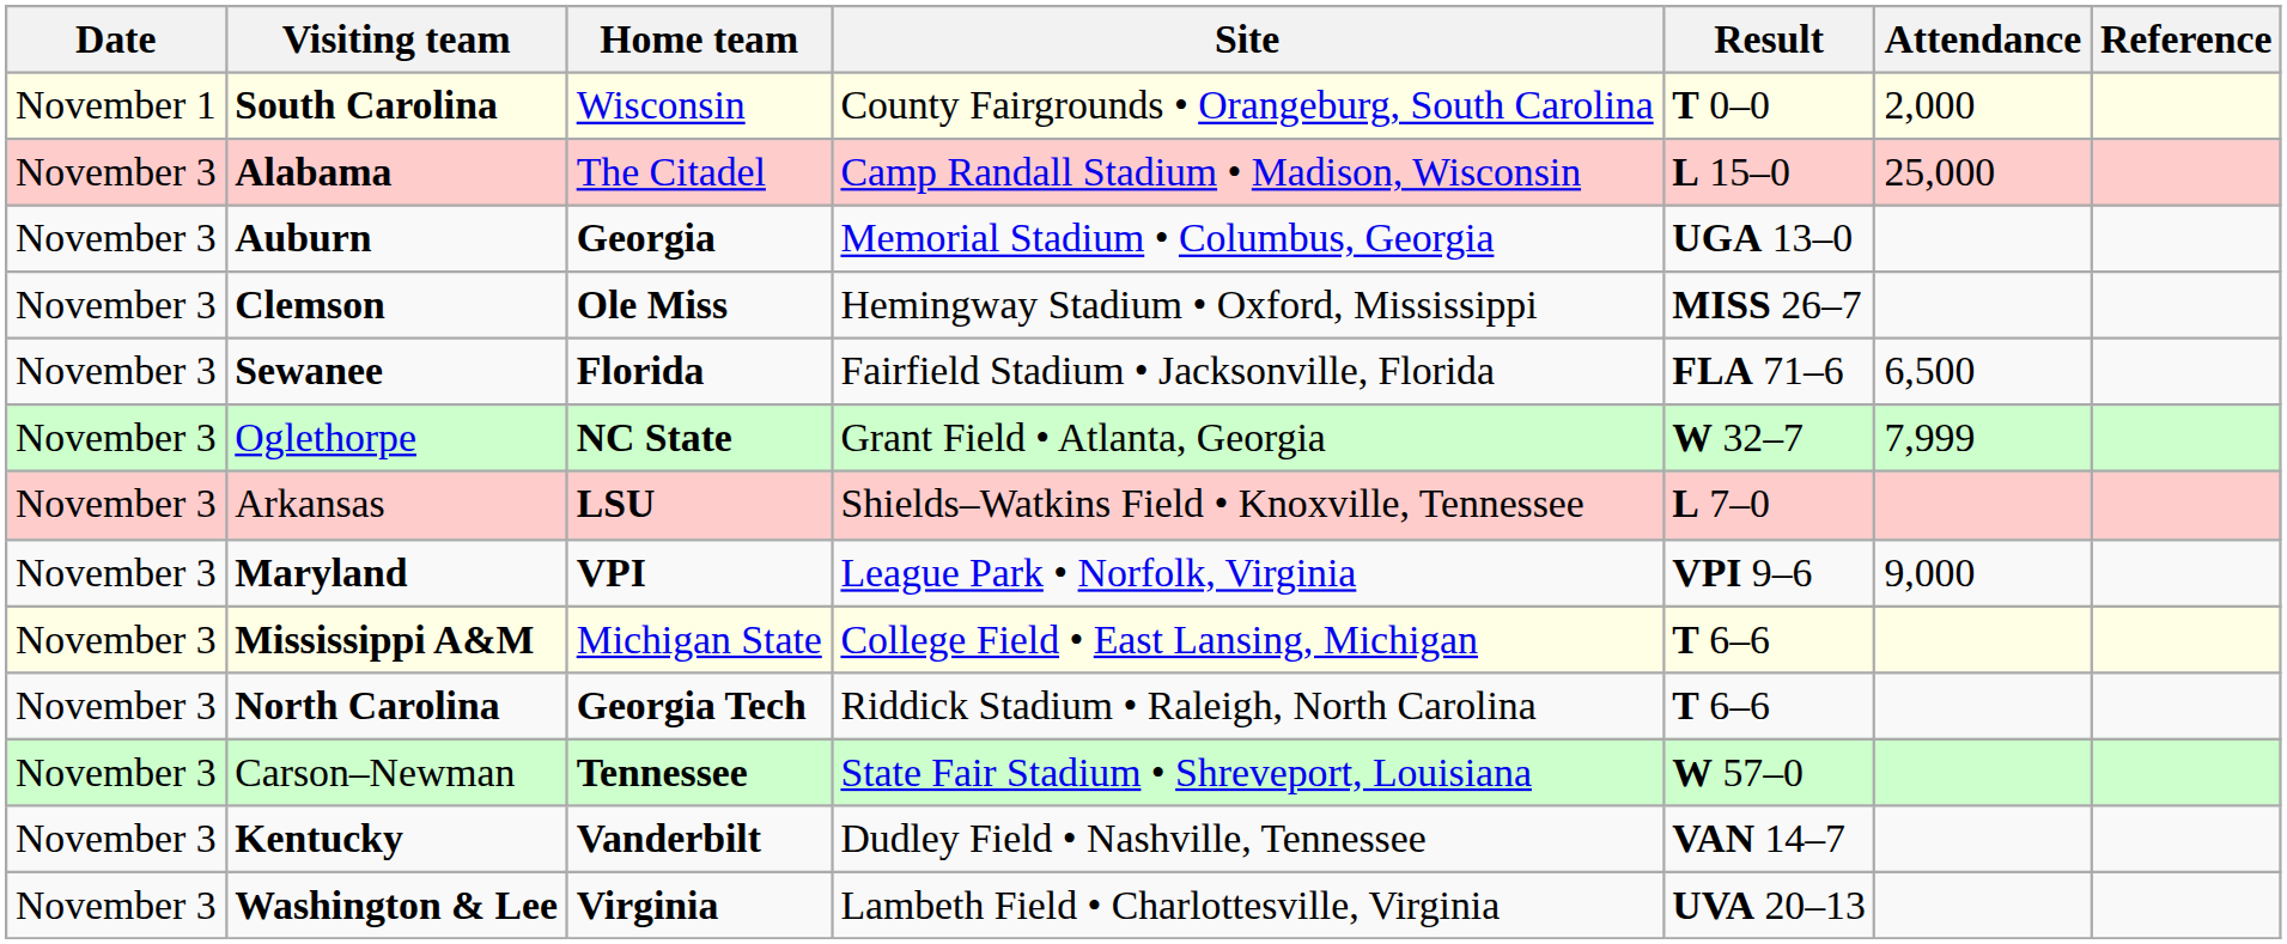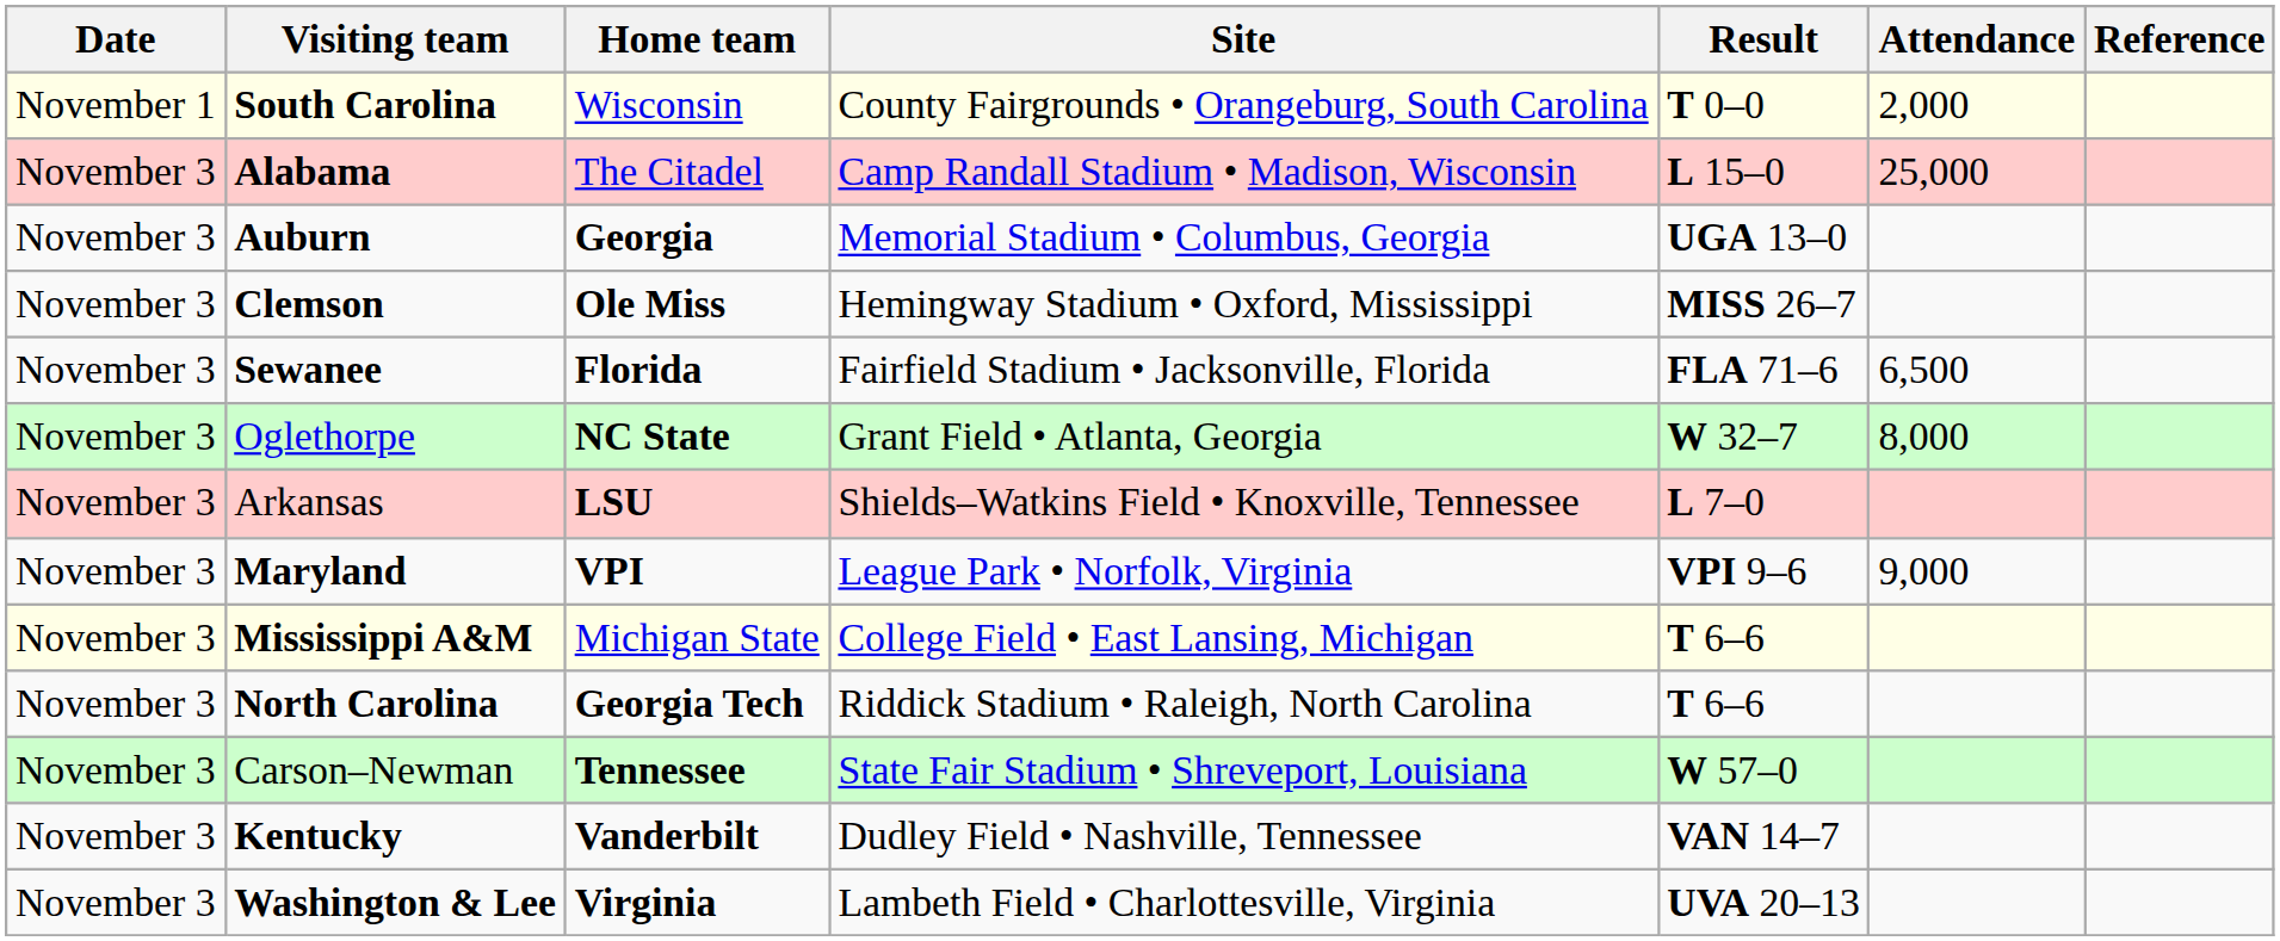 <table class="wikitable" style="font-size:95%;">
 <tr>
 <th>Date</th>
 <th>Visiting team</th>
 <th>Home team</th>
 <th>Site</th>
 <th>Result</th>
 <th>Attendance</th>
 <th class="unsortable">Reference</th>
 </tr>
 <tr bgcolor=ffffe6>
 <td>November 1</td>
 <td><strong>South Carolina</strong></td>
 <td><a href='#'>Wisconsin</a></td>
 <td>County Fairgrounds • <a href='#'>Orangeburg, South Carolina</a></td>
 <td><strong>T</strong> 0–0</td>
 <td>2,000</td>
 <td></td>
 </tr>
 <tr bgcolor=ffcccc>
 <td>November 3</td>
 <td><strong>Alabama</strong></td>
 <td><a href='#'>The Citadel</a></td>
 <td><a href='#'>Camp Randall Stadium</a> • <a href='#'>Madison, Wisconsin</a></td>
 <td><strong>L</strong> 15–0</td>
 <td>25,000</td>
 <td></td>
 </tr>
 <tr bgcolor=>
 <td>November 3</td>
 <td><strong>Auburn</strong></td>
 <td><strong>Georgia</strong></td>
 <td><a href='#'>Memorial Stadium</a> • <a href='#'>Columbus, Georgia</a></td>
 <td><strong>UGA</strong> 13–0</td>
 <td></td>
 <td></td>
 </tr>
 <tr bgcolor=>
 <td>November 3</td>
 <td><strong>Clemson</strong></td>
 <td><strong>Ole Miss</strong></td>
 <td>Hemingway Stadium • Oxford, Mississippi</td>
 <td><strong>MISS</strong> 26–7</td>
 <td></td>
 <td></td>
 </tr>
 <tr bgcolor=>
 <td>November 3</td>
 <td><strong>Sewanee</strong></td>
 <td><strong>Florida</strong></td>
 <td>Fairfield Stadium • Jacksonville, Florida</td>
 <td><strong>FLA</strong> 71–6</td>
 <td>6,500</td>
 <td></td>
 </tr>
 <tr bgcolor=ccffcc>
 <td>November 3</td>
 <td><a href='#'>Oglethorpe</a></td>
 <td><strong>NC State</strong></td>
 <td>Grant Field • Atlanta, Georgia</td>
 <td><strong>W</strong> 32–7</td>
-<td>7,999</td>
+<td>8,000</td>
 <td></td>
 </tr>
 <tr bgcolor=ffcccc>
 <td>November 3</td>
 <td>Arkansas</td>
 <td><strong>LSU</strong></td>
 <td>Shields–Watkins Field • Knoxville, Tennessee</td>
 <td><strong>L</strong> 7–0</td>
 <td></td>
 <td></td>
 </tr>
 <tr bgcolor=>
 <td>November 3</td>
 <td><strong>Maryland</strong></td>
 <td><strong>VPI</strong></td>
 <td><a href='#'>League Park</a> • <a href='#'>Norfolk, Virginia</a></td>
 <td><strong>VPI</strong> 9–6</td>
 <td>9,000</td>
 <td></td>
 </tr>
 <tr bgcolor=ffffe6>
 <td>November 3</td>
 <td><strong>Mississippi A&M</strong></td>
 <td><a href='#'>Michigan State</a></td>
 <td><a href='#'>College Field</a> • <a href='#'>East Lansing, Michigan</a></td>
 <td><strong>T</strong> 6–6</td>
 <td></td>
 <td></td>
 </tr>
 <tr bgcolor=>
 <td>November 3</td>
 <td><strong>North Carolina</strong></td>
 <td><strong>Georgia Tech</strong></td>
 <td>Riddick Stadium • Raleigh, North Carolina</td>
 <td><strong>T</strong> 6–6</td>
 <td></td>
 <td></td>
 </tr>
 <tr bgcolor=ccffcc>
 <td>November 3</td>
 <td>Carson–Newman</td>
 <td><strong>Tennessee</strong></td>
 <td><a href='#'>State Fair Stadium</a> • <a href='#'>Shreveport, Louisiana</a></td>
 <td><strong>W</strong> 57–0</td>
 <td></td>
 <td></td>
 </tr>
 <tr bgcolor=>
 <td>November 3</td>
 <td><strong>Kentucky</strong></td>
 <td><strong>Vanderbilt</strong></td>
 <td>Dudley Field • Nashville, Tennessee</td>
 <td><strong>VAN</strong> 14–7</td>
 <td></td>
 <td></td>
 </tr>
 <tr bgcolor=>
 <td>November 3</td>
 <td><strong>Washington & Lee</strong></td>
 <td><strong>Virginia</strong></td>
 <td>Lambeth Field • Charlottesville, Virginia</td>
 <td><strong>UVA</strong> 20–13</td>
 <td></td>
 <td></td>
 </tr>
 </table>
